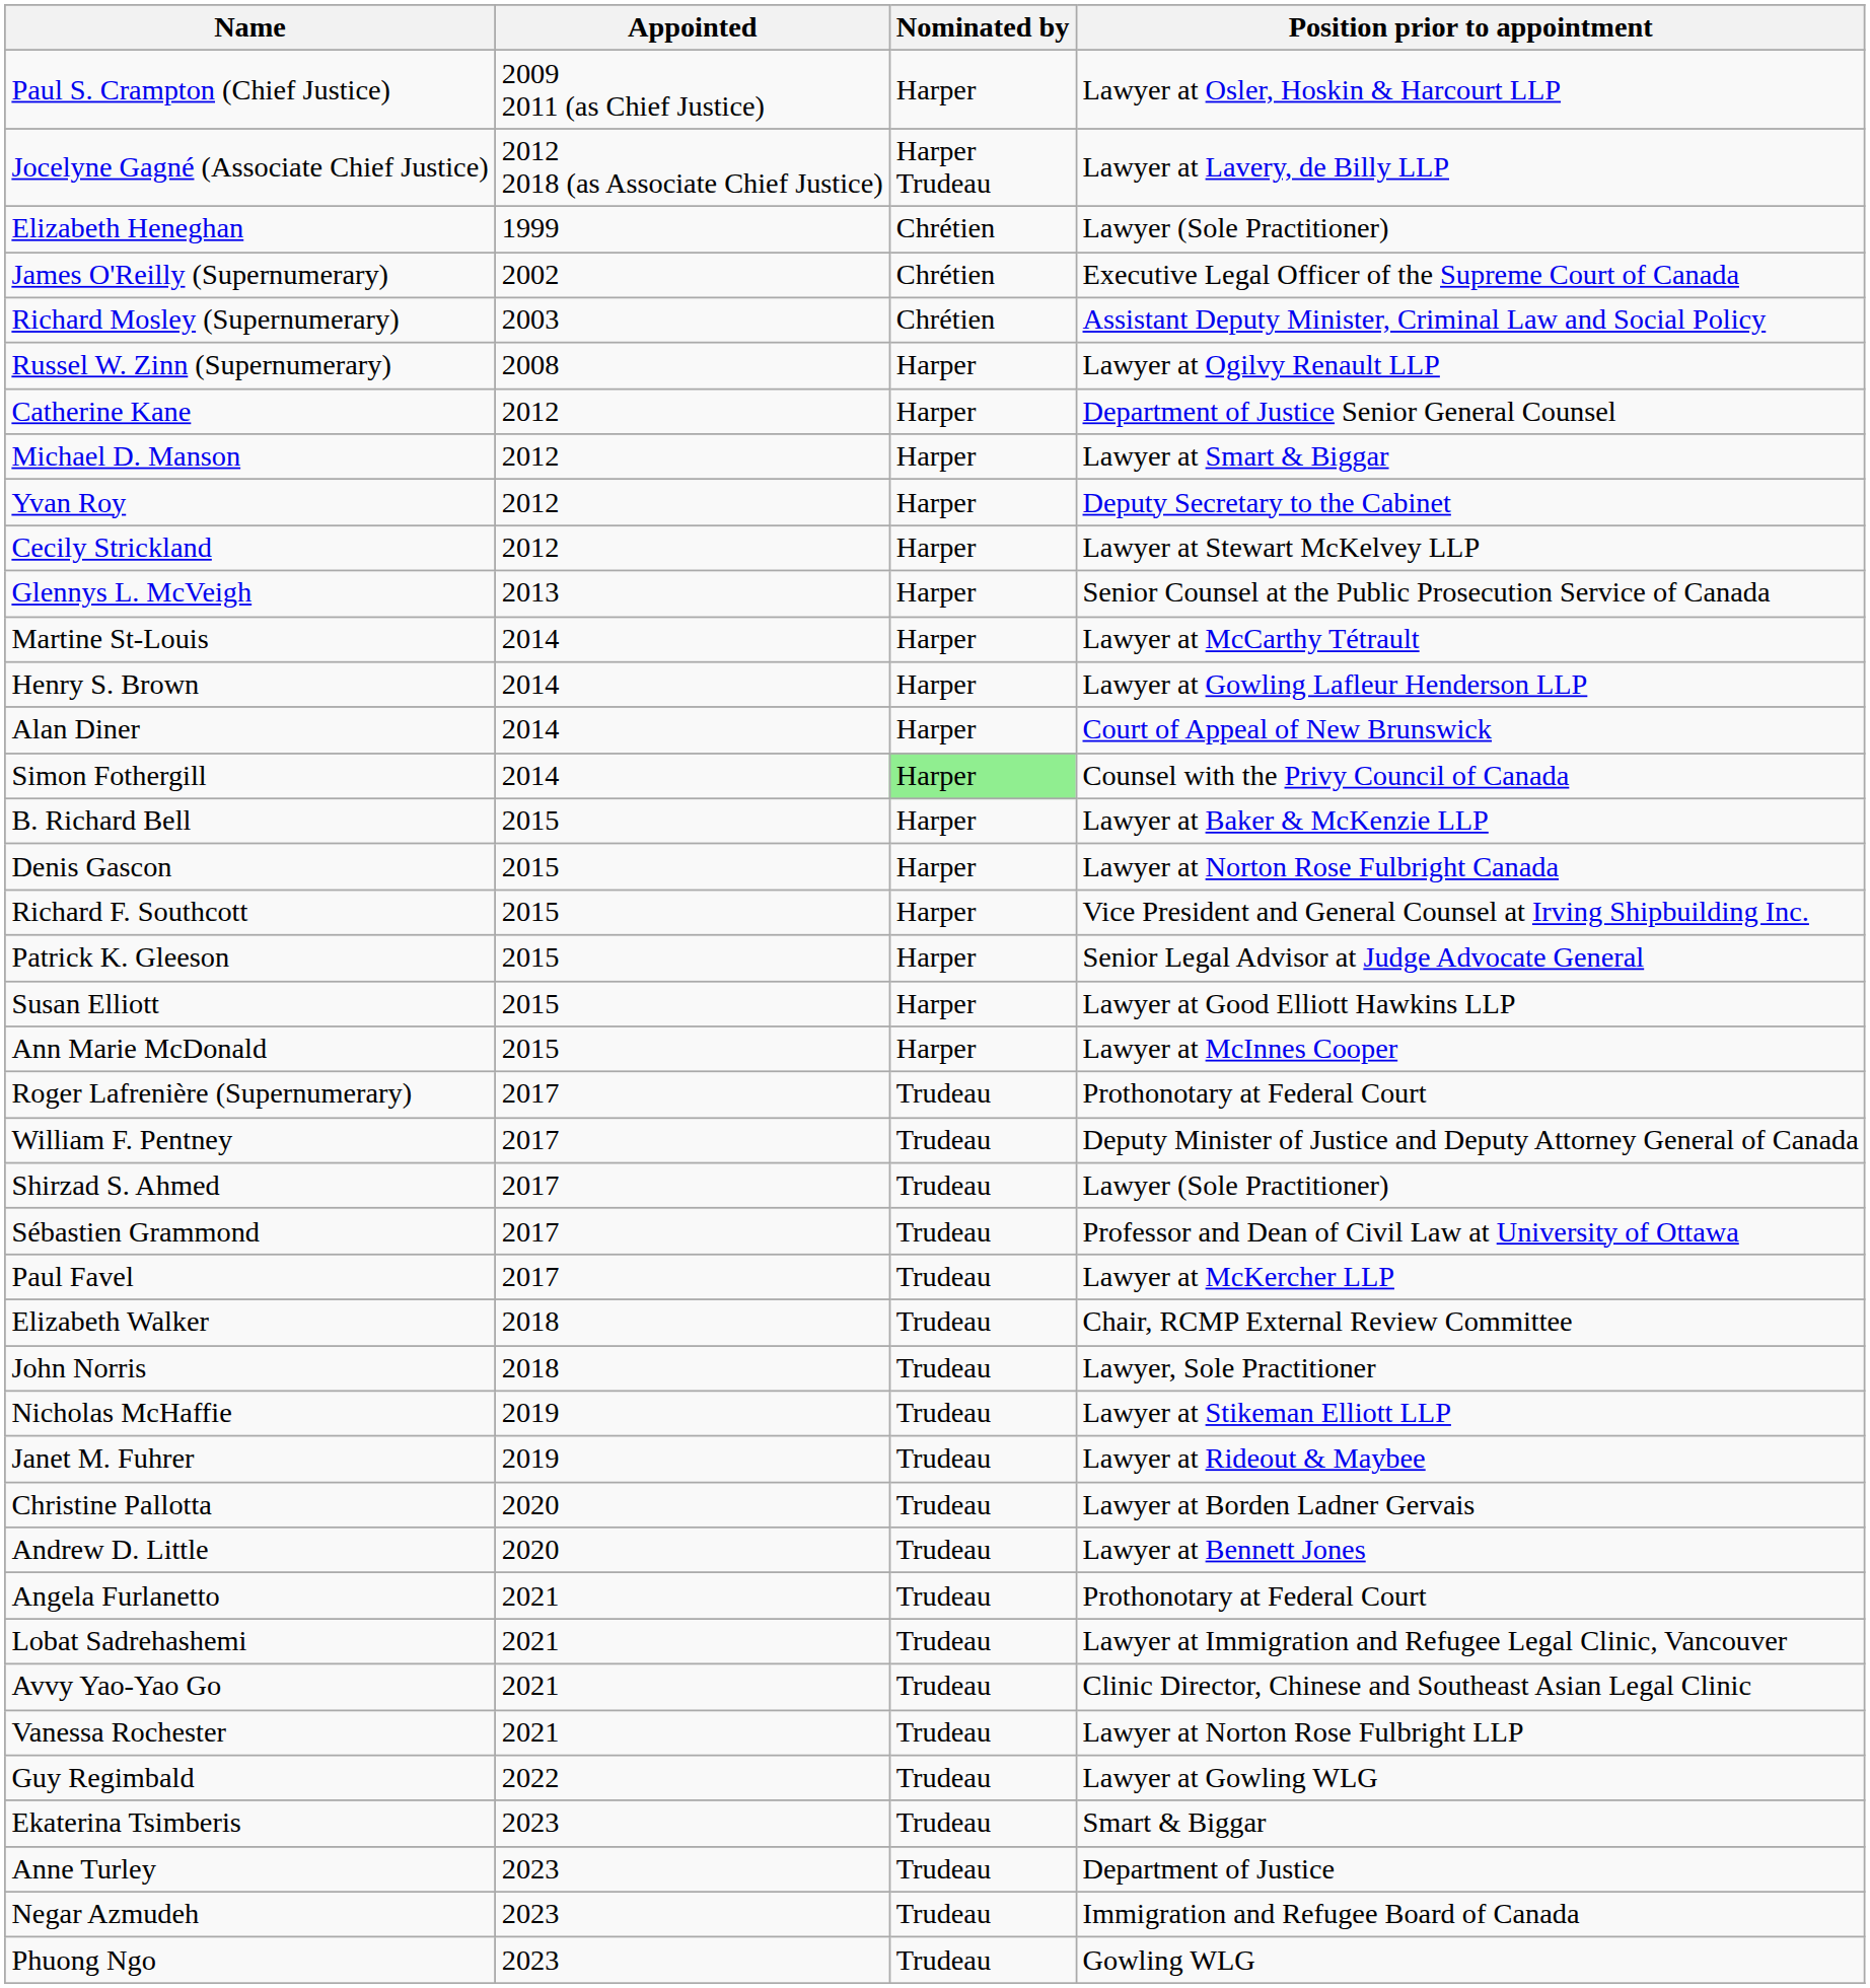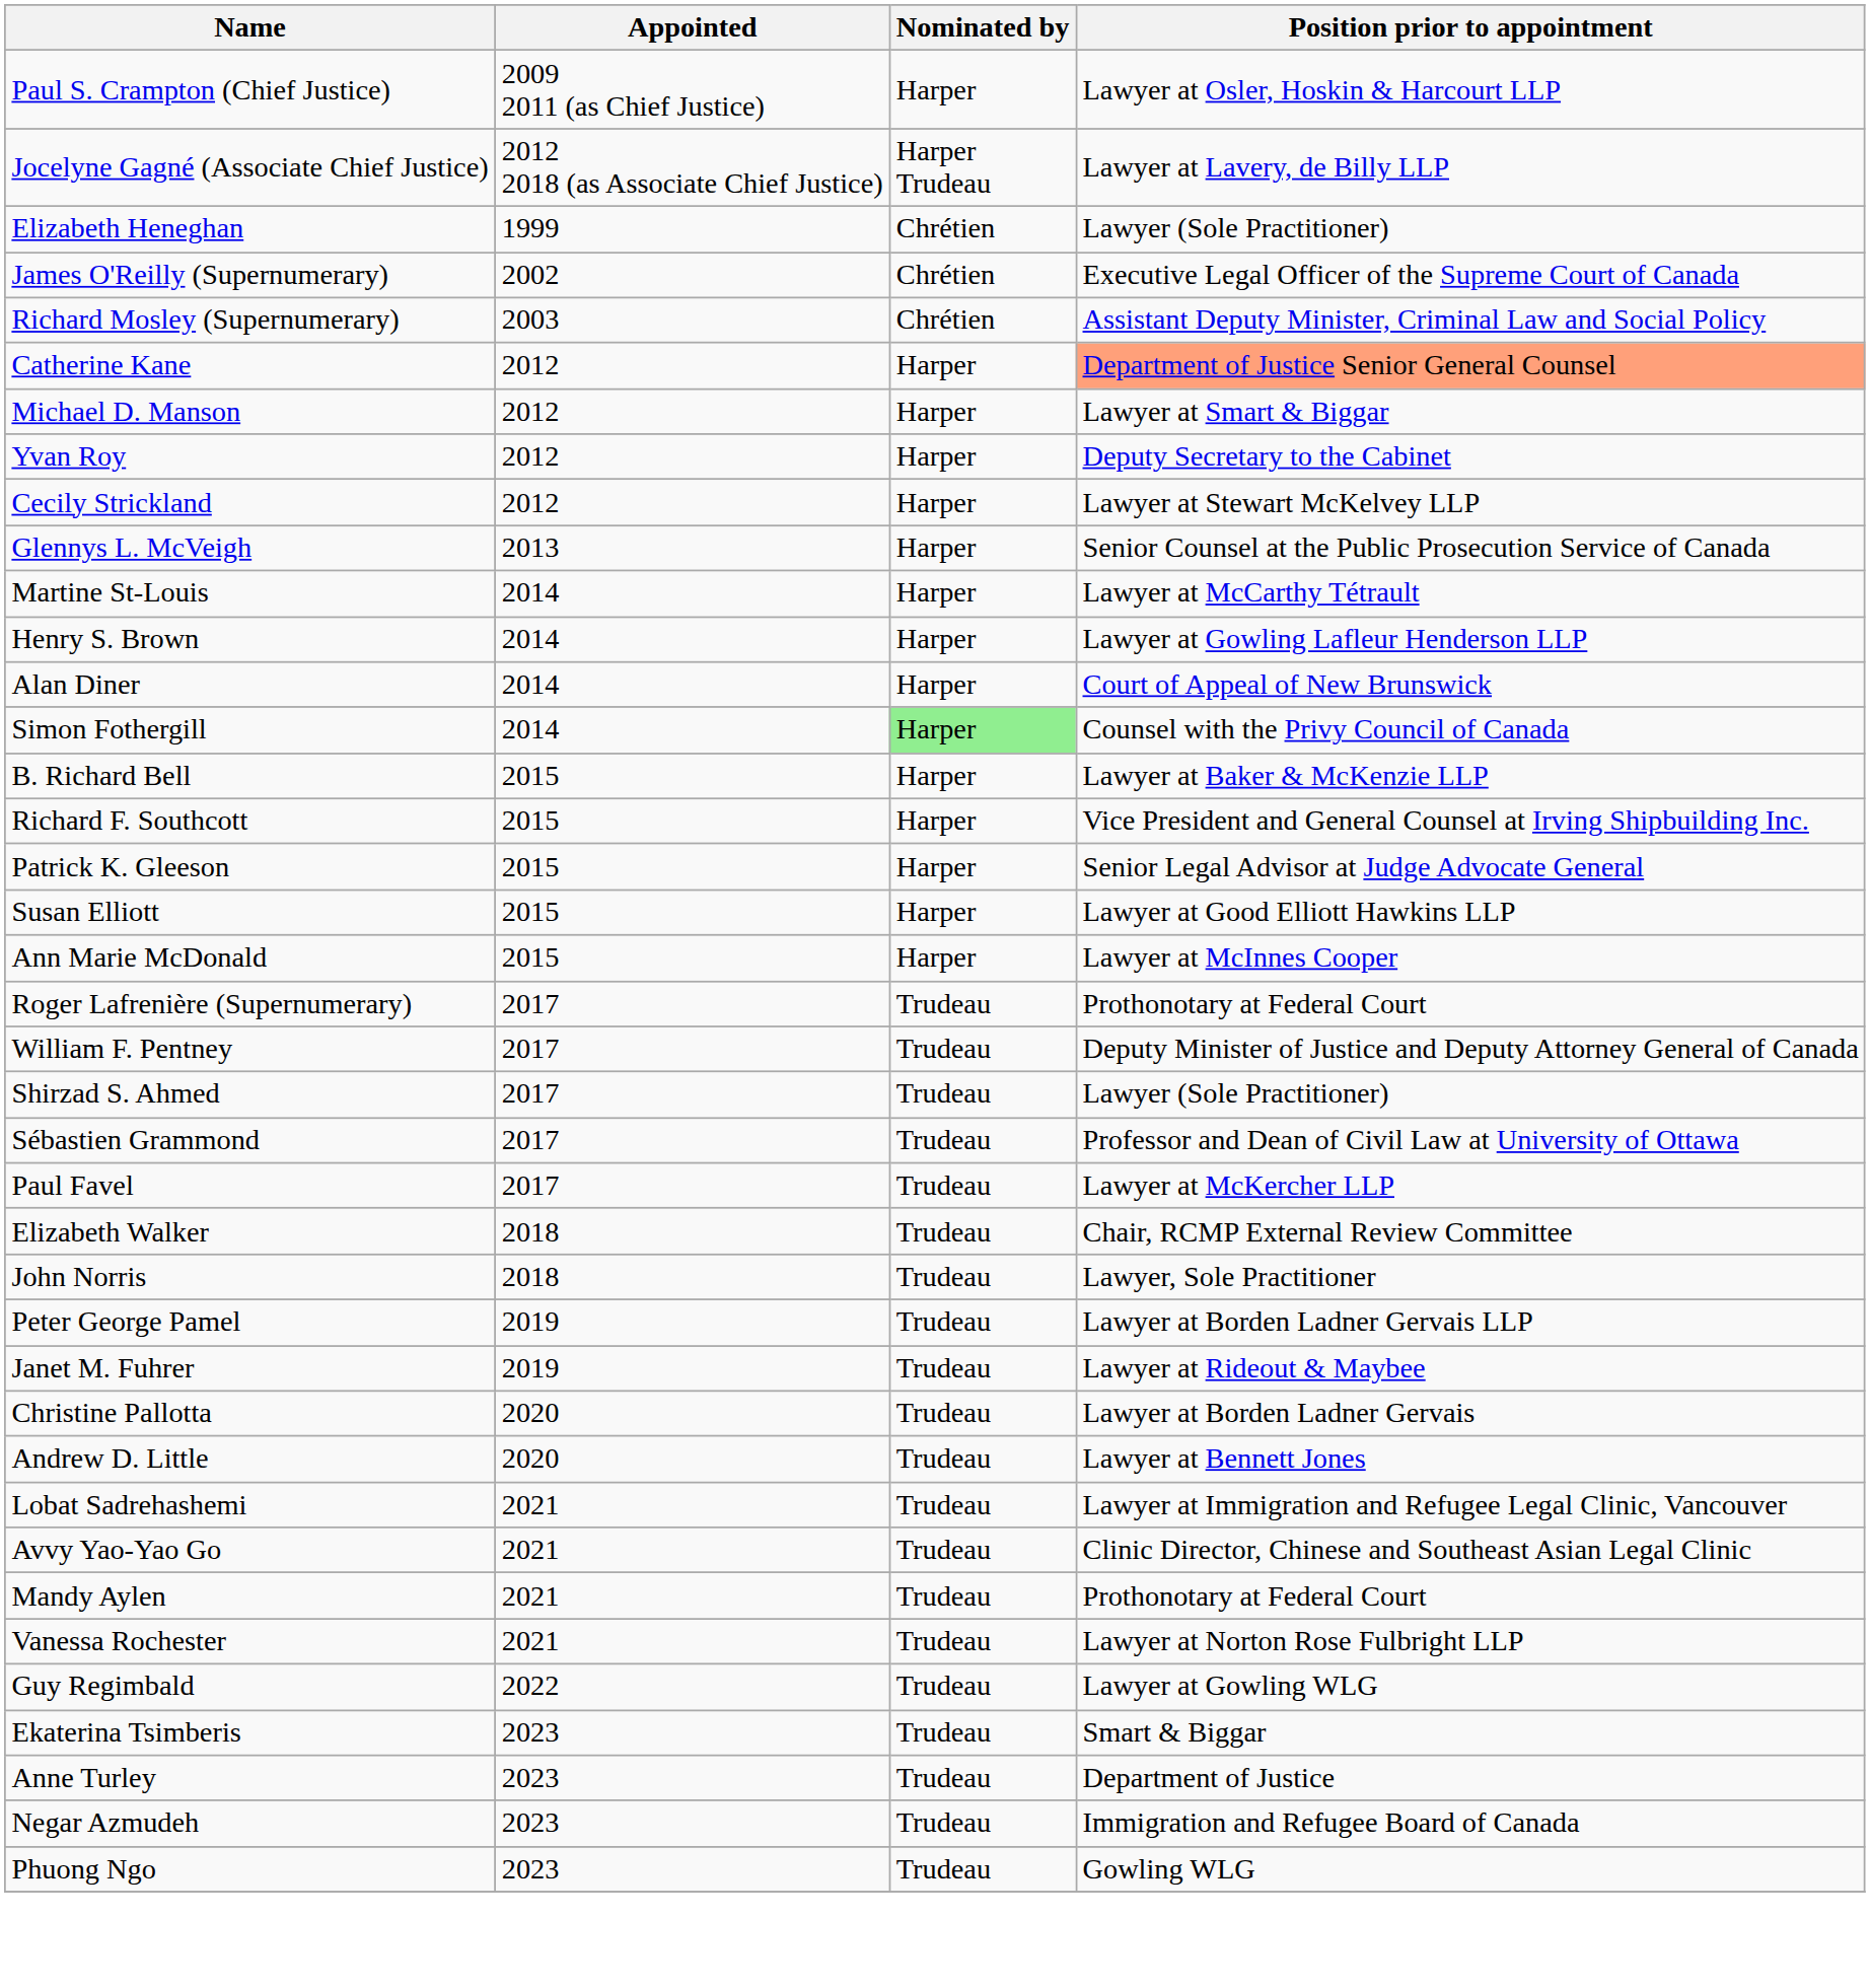 <table class="wikitable">
 <tr>
 <th>Name</th>
 <th>Appointed</th>
 <th>Nominated by</th>
 <th>Position prior to appointment</th>
 </tr>
 <tr>
 <td><a href='#'>Paul S. Crampton</a> (Chief Justice)</td>
 <td>2009<br>2011 (as Chief Justice)</td>
 <td>Harper</td>
 <td>Lawyer at <a href='#'>Osler, Hoskin & Harcourt LLP</a></td>
 </tr>
 <tr>
 <td><a href='#'>Jocelyne Gagné</a> (Associate Chief Justice)</td>
 <td>2012<br>2018 (as Associate Chief Justice)</td>
 <td>Harper<br>Trudeau</td>
 <td>Lawyer at <a href='#'>Lavery, de Billy LLP</a></td>
 </tr>
 <tr>
 <td><a href='#'>Elizabeth Heneghan</a></td>
 <td>1999</td>
 <td>Chrétien</td>
 <td>Lawyer (Sole Practitioner)</td>
 </tr>
 <tr>
 <td><a href='#'>James O'Reilly</a> (Supernumerary)</td>
 <td>2002</td>
 <td>Chrétien</td>
 <td>Executive Legal Officer of the <a href='#'>Supreme Court of Canada</a></td>
 </tr>
 <tr>
 <td><a href='#'>Richard Mosley</a> (Supernumerary)</td>
 <td>2003</td>
 <td>Chrétien</td>
 <td><a href='#'>Assistant Deputy Minister, Criminal Law and Social Policy</a></td>
 </tr>
 <tr>
-<td><a href='#'>Russel W. Zinn</a> (Supernumerary)</td>
-<td>2008</td>
-<td>Harper</td>
-<td>Lawyer at <a href='#'>Ogilvy Renault LLP</a></td>
-</tr>
-<tr>
 <td><a href='#'>Catherine Kane</a></td>
 <td>2012</td>
 <td>Harper</td>
-<td><a href='#'>Department of Justice</a> Senior General Counsel</td>
+<td style="background: lightsalmon;"><a href='#'>Department of Justice</a> Senior General Counsel</td>
 </tr>
 <tr>
 <td><a href='#'>Michael D. Manson</a></td>
 <td>2012</td>
 <td>Harper</td>
 <td>Lawyer at <a href='#'>Smart & Biggar</a></td>
 </tr>
 <tr>
 <td><a href='#'>Yvan Roy</a></td>
 <td>2012</td>
 <td>Harper</td>
 <td><a href='#'>Deputy Secretary to the Cabinet</a></td>
 </tr>
 <tr>
 <td><a href='#'>Cecily Strickland</a></td>
 <td>2012</td>
 <td>Harper</td>
 <td>Lawyer at Stewart McKelvey LLP</td>
 </tr>
 <tr>
 <td><a href='#'>Glennys L. McVeigh</a></td>
 <td>2013</td>
 <td>Harper</td>
 <td>Senior Counsel at the Public Prosecution Service of Canada</td>
 </tr>
 <tr>
 <td>Martine St-Louis</td>
 <td>2014</td>
 <td>Harper</td>
 <td>Lawyer at <a href='#'>McCarthy Tétrault</a></td>
 </tr>
 <tr>
 <td>Henry S. Brown</td>
 <td>2014</td>
 <td>Harper</td>
 <td>Lawyer at <a href='#'>Gowling Lafleur Henderson LLP</a></td>
 </tr>
 <tr>
 <td>Alan Diner</td>
 <td>2014</td>
 <td>Harper</td>
 <td><a href='#'>Court of Appeal of New Brunswick</a></td>
 </tr>
 <tr>
 <td>Simon Fothergill</td>
 <td>2014</td>
 <td style="background: lightgreen;">Harper</td>
 <td>Counsel with the <a href='#'>Privy Council of Canada</a></td>
 </tr>
 <tr>
 <td>B. Richard Bell</td>
 <td>2015</td>
 <td>Harper</td>
 <td>Lawyer at <a href='#'>Baker & McKenzie LLP</a></td>
-</tr>
-<tr>
-<td>Denis Gascon</td>
-<td>2015</td>
-<td>Harper</td>
-<td>Lawyer at <a href='#'>Norton Rose Fulbright Canada</a></td>
 </tr>
 <tr>
 <td>Richard F. Southcott</td>
 <td>2015</td>
 <td>Harper</td>
 <td>Vice President and General Counsel at <a href='#'>Irving Shipbuilding Inc.</a></td>
 </tr>
 <tr>
 <td>Patrick K. Gleeson</td>
 <td>2015</td>
 <td>Harper</td>
 <td>Senior Legal Advisor at <a href='#'>Judge Advocate General</a></td>
 </tr>
 <tr>
 <td>Susan Elliott</td>
 <td>2015</td>
 <td>Harper</td>
 <td>Lawyer at Good Elliott Hawkins LLP</td>
 </tr>
 <tr>
 <td>Ann Marie McDonald</td>
 <td>2015</td>
 <td>Harper</td>
 <td>Lawyer at <a href='#'>McInnes Cooper</a></td>
 </tr>
 <tr>
 <td>Roger Lafrenière (Supernumerary)</td>
 <td>2017</td>
 <td>Trudeau</td>
 <td>Prothonotary at Federal Court</td>
 </tr>
 <tr>
 <td>William F. Pentney</td>
 <td>2017</td>
 <td>Trudeau</td>
 <td>Deputy Minister of Justice and Deputy Attorney General of Canada</td>
 </tr>
 <tr>
 <td>Shirzad S. Ahmed</td>
 <td>2017</td>
 <td>Trudeau</td>
 <td>Lawyer (Sole Practitioner)</td>
 </tr>
 <tr>
 <td>Sébastien Grammond</td>
 <td>2017</td>
 <td>Trudeau</td>
 <td>Professor and Dean of Civil Law at <a href='#'>University of Ottawa</a></td>
 </tr>
 <tr>
 <td>Paul Favel</td>
 <td>2017</td>
 <td>Trudeau</td>
 <td>Lawyer at <a href='#'>McKercher LLP</a></td>
 </tr>
 <tr>
 <td>Elizabeth Walker</td>
 <td>2018</td>
 <td>Trudeau</td>
 <td>Chair, RCMP External Review Committee</td>
 </tr>
 <tr>
 <td>John Norris </td>
 <td>2018</td>
 <td>Trudeau</td>
 <td>Lawyer, Sole Practitioner</td>
 </tr>
 <tr>
-<td>Nicholas McHaffie</td>
+<td>Peter George Pamel</td>
 <td>2019</td>
 <td>Trudeau</td>
-<td>Lawyer at <a href='#'>Stikeman Elliott LLP</a></td>
+<td>Lawyer at Borden Ladner Gervais LLP</td>
 </tr>
 <tr>
 <td>Janet M. Fuhrer</td>
 <td>2019</td>
 <td>Trudeau</td>
 <td>Lawyer at <a href='#'>Rideout & Maybee</a></td>
 </tr>
 <tr>
 <td>Christine Pallotta</td>
 <td>2020</td>
 <td>Trudeau</td>
 <td>Lawyer at Borden Ladner Gervais</td>
 </tr>
 <tr>
 <td>Andrew D. Little</td>
 <td>2020</td>
 <td>Trudeau</td>
 <td>Lawyer at <a href='#'>Bennett Jones</a></td>
 </tr>
 <tr>
-<td>Angela Furlanetto</td>
-<td>2021</td>
-<td>Trudeau</td>
-<td>Prothonotary at Federal Court</td>
-</tr>
-<tr>
 <td>Lobat Sadrehashemi</td>
 <td>2021</td>
 <td>Trudeau</td>
 <td>Lawyer at Immigration and Refugee Legal Clinic, Vancouver</td>
 </tr>
 <tr>
 <td>Avvy Yao-Yao Go</td>
 <td>2021</td>
 <td>Trudeau</td>
 <td>Clinic Director, Chinese and Southeast Asian Legal Clinic</td>
+</tr>
+<tr>
+<td>Mandy Aylen</td>
+<td>2021</td>
+<td>Trudeau</td>
+<td>Prothonotary at Federal Court</td>
 </tr>
 <tr>
 <td>Vanessa Rochester</td>
 <td>2021</td>
 <td>Trudeau</td>
 <td>Lawyer at Norton Rose Fulbright LLP</td>
 </tr>
 <tr>
 <td>Guy Regimbald</td>
 <td>2022</td>
 <td>Trudeau</td>
 <td>Lawyer at Gowling WLG</td>
 </tr>
 <tr>
 <td>Ekaterina Tsimberis</td>
 <td>2023</td>
 <td>Trudeau</td>
 <td>Smart & Biggar</td>
 </tr>
 <tr>
 <td>Anne Turley</td>
 <td>2023</td>
 <td>Trudeau</td>
 <td>Department of Justice</td>
 </tr>
 <tr>
 <td>Negar Azmudeh</td>
 <td>2023</td>
 <td>Trudeau</td>
 <td>Immigration and Refugee Board of Canada</td>
 </tr>
 <tr>
 <td>Phuong Ngo</td>
 <td>2023</td>
 <td>Trudeau</td>
 <td>Gowling WLG</td>
 </tr>
 <tr>
 </tr>
 </table>
